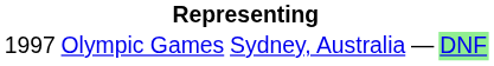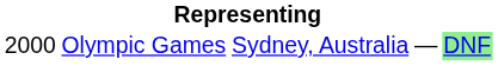 <table>
 <tr>
 <th colspan="5">Representing </th>
 </tr>
 <tr>
-<td>1997</td>
+<td>2000</td>
 <td><a href='#'>Olympic Games</a></td>
 <td><a href='#'>Sydney, Australia</a></td>
 <td>—</td>
 <td style="background: lightgreen;"><a href='#'>DNF</a></td>
 </tr>
 </table>
